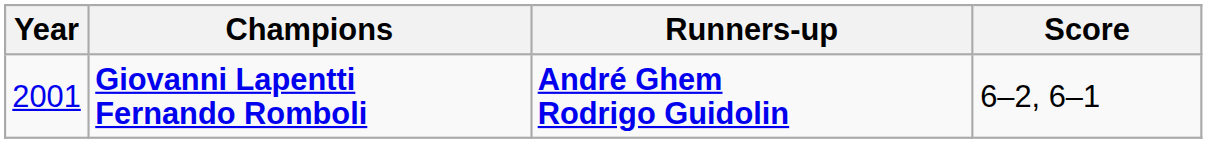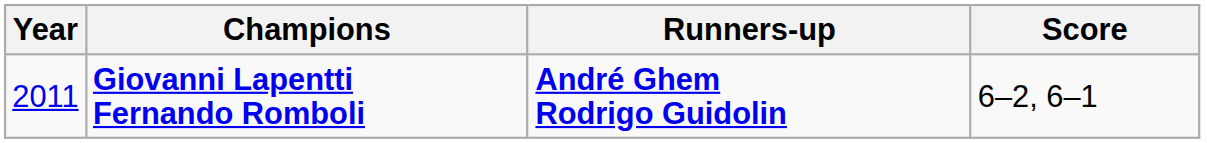 <table class="wikitable" style="font-size:90%">
 <tr>
 <th>Year</th>
 <th width="200">Champions</th>
 <th width="200">Runners-up</th>
 <th width="100">Score</th>
 </tr>
 <tr>
-<td><a href='#'>2001</a></td>
+<td><a href='#'>2011</a></td>
 <td> <strong><a href='#'>Giovanni Lapentti</a></strong> <br>  <strong><a href='#'>Fernando Romboli</a></strong></td>
 <td><strong> <a href='#'>André Ghem</a> <br>  <a href='#'>Rodrigo Guidolin</a></strong></td>
 <td>6–2, 6–1</td>
 </tr>
 </table>
